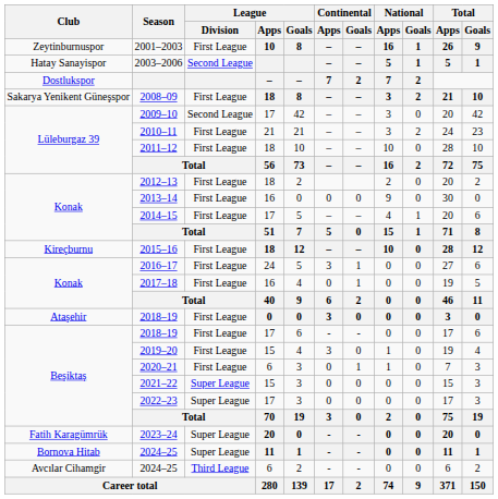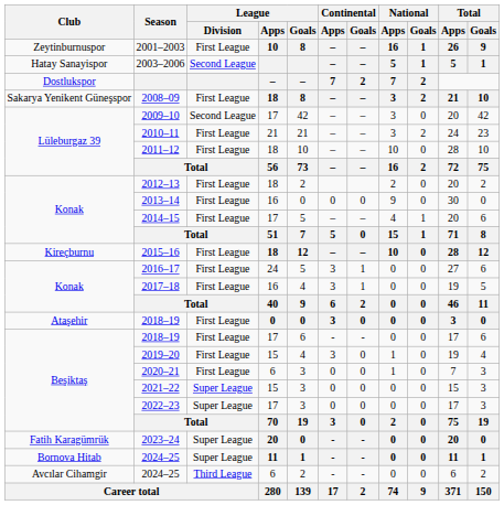 <table class="wikitable" style="text-align: center;">
 <tr>
 <th rowspan=2>Club</th>
 <th rowspan=2>Season</th>
 <th colspan=3>League</th>
 <th colspan=2>Continental</th>
 <th colspan=2>National</th>
 <th colspan=2>Total</th>
 </tr>
 <tr>
 <th>Division</th>
 <th>Apps</th>
 <th>Goals</th>
 <th>Apps</th>
 <th>Goals</th>
 <th>Apps</th>
 <th>Goals</th>
 <th>Apps</th>
 <th>Goals</th>
 </tr>
 <tr>
 <td>Zeytinburnuspor</td>
 <td>2001–2003</td>
 <td>First League</td>
 <th>10</th>
 <th>8</th>
 <th>–</th>
 <th>–</th>
 <th>16</th>
 <th>1</th>
 <th>26</th>
 <th>9</th>
 </tr>
 <tr>
 <td>Hatay Sanayispor</td>
 <td>2003–2006</td>
 <td><a href='#'>Second League</a></td>
 <th></th>
 <th></th>
 <th>–</th>
 <th>–</th>
 <th>5</th>
 <th>1</th>
 <th>5</th>
 <th>1</th>
 </tr>
 <tr>
 <td><a href='#'>Dostlukspor</a></td>
 <th></th>
 <th></th>
 <th>–</th>
 <th>–</th>
 <th>7</th>
 <th>2</th>
 <th>7</th>
 <th>2</th>
 </tr>
 <tr>
 <td>Sakarya Yenikent Güneşspor</td>
 <td><a href='#'>2008–09</a></td>
 <td>First League</td>
 <th>18</th>
 <th>8</th>
 <th>–</th>
 <th>–</th>
 <th>3</th>
 <th>2</th>
 <th>21</th>
 <th>10</th>
 </tr>
 <tr>
 <td rowspan=4><a href='#'>Lüleburgaz 39</a></td>
 <td><a href='#'>2009–10</a></td>
 <td>Second League</td>
 <td>17</td>
 <td>42</td>
 <td>–</td>
 <td>–</td>
 <td>3</td>
 <td>0</td>
 <td>20</td>
 <td>42</td>
 </tr>
 <tr>
 <td><a href='#'>2010–11</a></td>
 <td>First League</td>
 <td>21</td>
 <td>21</td>
 <td>–</td>
 <td>–</td>
 <td>3</td>
 <td>2</td>
 <td>24</td>
 <td>23</td>
 </tr>
 <tr>
 <td><a href='#'>2011–12</a></td>
 <td>First League</td>
 <td>18</td>
 <td>10</td>
 <td>–</td>
 <td>–</td>
 <td>10</td>
 <td>0</td>
 <td>28</td>
 <td>10</td>
 </tr>
 <tr>
 <th colspan=2>Total</th>
 <th>56</th>
 <th>73</th>
 <th>–</th>
 <th>–</th>
 <th>16</th>
 <th>2</th>
 <th>72</th>
 <th>75</th>
 </tr>
 <tr>
 <td rowspan=4><a href='#'>Konak</a></td>
 <td><a href='#'>2012–13</a></td>
 <td>First League</td>
 <td>18</td>
 <td>2</td>
 <td></td>
 <td></td>
 <td>2</td>
 <td>0</td>
 <td>20</td>
 <td>2</td>
 </tr>
 <tr>
 <td><a href='#'>2013–14</a></td>
 <td>First League</td>
 <td>16</td>
 <td>0</td>
 <td>0</td>
 <td>0</td>
 <td>9</td>
 <td>0</td>
 <td>30</td>
 <td>0</td>
 </tr>
 <tr>
 <td><a href='#'>2014–15</a></td>
 <td>First League</td>
 <td>17</td>
 <td>5</td>
 <td>–</td>
 <td>–</td>
 <td>4</td>
 <td>1</td>
 <td>20</td>
 <td>6</td>
 </tr>
 <tr>
 <th colspan=2>Total</th>
 <th>51</th>
 <th>7</th>
 <th>5</th>
 <th>0</th>
 <th>15</th>
 <th>1</th>
 <th>71</th>
 <th>8</th>
 </tr>
 <tr>
 <td><a href='#'>Kireçburnu</a></td>
 <td><a href='#'>2015–16</a></td>
 <td>First League</td>
 <th>18</th>
 <th>12</th>
 <th>–</th>
 <th>–</th>
 <th>10</th>
 <th>0</th>
 <th>28</th>
 <th>12</th>
 </tr>
 <tr>
 <td rowspan=3><a href='#'>Konak</a></td>
 <td><a href='#'>2016–17</a></td>
 <td>First League</td>
 <td>24</td>
 <td>5</td>
 <td>3</td>
 <td>1</td>
 <td>0</td>
 <td>0</td>
 <td>27</td>
 <td>6</td>
 </tr>
 <tr>
 <td><a href='#'>2017–18</a></td>
 <td>First League</td>
 <td>16</td>
 <td>4</td>
-<td>0</td>
+<td>3</td>
 <td>1</td>
 <td>0</td>
 <td>0</td>
 <td>19</td>
 <td>5</td>
 </tr>
 <tr>
 <th colspan=2>Total</th>
 <th>40</th>
 <th>9</th>
 <th>6</th>
 <th>2</th>
 <th>0</th>
 <th>0</th>
 <th>46</th>
 <th>11</th>
 </tr>
 <tr>
 <td><a href='#'>Ataşehir</a></td>
 <td><a href='#'>2018–19</a></td>
 <td>First League</td>
 <th>0</th>
 <th>0</th>
 <th>3</th>
 <th>0</th>
 <th>0</th>
 <th>0</th>
 <th>3</th>
 <th>0</th>
 </tr>
 <tr>
 <td rowspan=6><a href='#'>Beşiktaş</a></td>
 <td><a href='#'>2018–19</a></td>
 <td>First League</td>
 <td>17</td>
 <td>6</td>
 <td>-</td>
 <td>-</td>
 <td>0</td>
 <td>0</td>
 <td>17</td>
 <td>6</td>
 </tr>
 <tr>
 <td><a href='#'>2019–20</a></td>
 <td>First League</td>
 <td>15</td>
 <td>4</td>
 <td>3</td>
 <td>0</td>
 <td>1</td>
 <td>0</td>
 <td>19</td>
 <td>4</td>
 </tr>
 <tr>
 <td><a href='#'>2020–21</a></td>
 <td>First League</td>
 <td>6</td>
 <td>3</td>
 <td>0</td>
-<td>1</td>
+<td>0</td>
 <td>1</td>
 <td>0</td>
 <td>7</td>
 <td>3</td>
 </tr>
 <tr>
 <td><a href='#'>2021–22</a></td>
 <td><a href='#'>Super League</a></td>
 <td>15</td>
 <td>3</td>
 <td>0</td>
 <td>0</td>
 <td>0</td>
 <td>0</td>
 <td>15</td>
 <td>3</td>
 </tr>
 <tr>
 <td><a href='#'>2022–23</a></td>
 <td>Super League</td>
 <td>17</td>
 <td>3</td>
 <td>0</td>
 <td>0</td>
 <td>0</td>
 <td>0</td>
 <td>17</td>
 <td>3</td>
 </tr>
 <tr>
 <th colspan="2">Total</th>
 <th>70</th>
 <th>19</th>
 <th>3</th>
 <th>0</th>
 <th>2</th>
 <th>0</th>
 <th>75</th>
 <th>19</th>
 </tr>
 <tr>
 <td><a href='#'>Fatih Karagümrük</a></td>
 <td><a href='#'>2023–24</a></td>
 <td>Super League</td>
 <th>20</th>
 <th>0</th>
 <th>-</th>
 <th>-</th>
 <th>0</th>
 <th>0</th>
 <th>20</th>
 <th>0</th>
 </tr>
 <tr>
 <td><a href='#'>Bornova Hitab</a></td>
 <td><a href='#'>2024–25</a></td>
 <td>Super League</td>
 <th>11</th>
 <th>1</th>
 <th>-</th>
 <th>-</th>
 <th>0</th>
 <th>0</th>
 <th>11</th>
 <th>1</th>
 </tr>
 <tr>
 <td>Avcılar Cihamgir</td>
 <td>2024–25</td>
 <td><a href='#'>Third League</a></td>
 <td>6</td>
 <td>2</td>
 <td>-</td>
 <td>-</td>
 <td>0</td>
 <td>0</td>
 <td>6</td>
 <td>2</td>
 </tr>
 <tr>
 <th colspan=3>Career total</th>
 <th>280</th>
 <th>139</th>
 <th>17</th>
 <th>2</th>
 <th>74</th>
 <th>9</th>
 <th>371</th>
 <th>150</th>
 </tr>
 </table>
